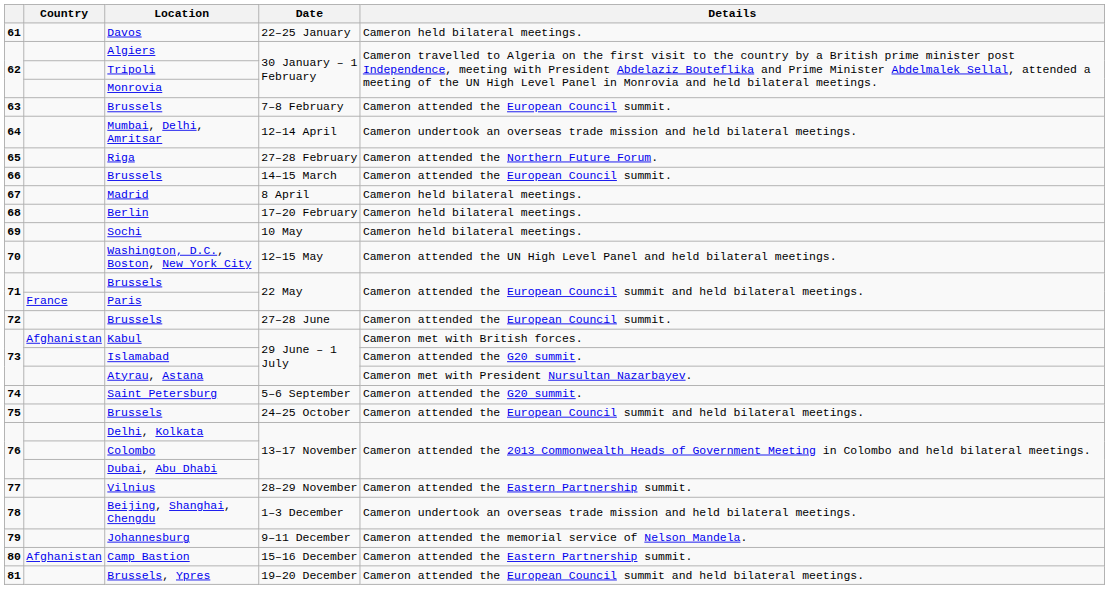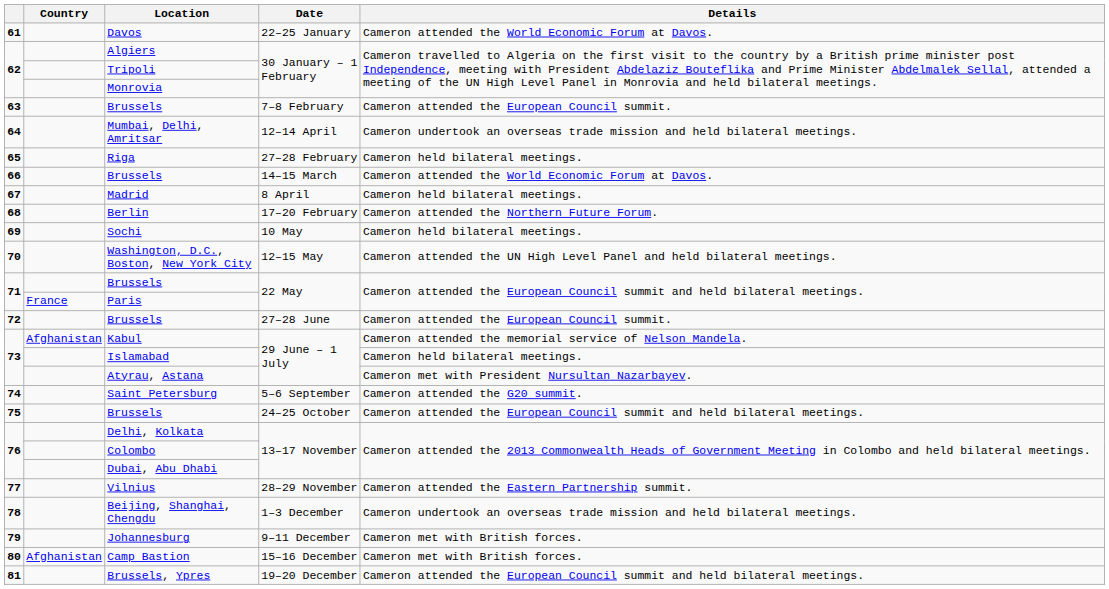 <table class="wikitable sortable">
 <tr>
 <th></th>
 <th>Country</th>
 <th>Location</th>
 <th>Date</th>
 <th>Details</th>
 </tr>
 <tr>
 <td><strong>61</strong></td>
 <td></td>
 <td><a href='#'>Davos</a></td>
 <td>22–25 January</td>
-<td>Cameron held bilateral meetings.</td>
+<td>Cameron attended the <a href='#'>World Economic Forum</a> at <a href='#'>Davos</a>.</td>
 </tr>
 <tr>
 <td rowspan=3><strong>62</strong></td>
 <td></td>
 <td><a href='#'>Algiers</a></td>
 <td rowspan=3>30 January – 1 February</td>
 <td rowspan=3>Cameron travelled to Algeria on the first visit to the country by a British prime minister post <a href='#'>Independence</a>, meeting with President <a href='#'>Abdelaziz Bouteflika</a> and Prime Minister <a href='#'>Abdelmalek Sellal</a>, attended a meeting of the UN High Level Panel in Monrovia and held bilateral meetings.</td>
 </tr>
 <tr>
 <td></td>
 <td><a href='#'>Tripoli</a></td>
 </tr>
 <tr>
 <td></td>
 <td><a href='#'>Monrovia</a></td>
 </tr>
 <tr>
 <td><strong>63</strong></td>
 <td></td>
 <td><a href='#'>Brussels</a></td>
 <td>7–8 February</td>
 <td>Cameron attended the <a href='#'>European Council</a> summit.</td>
 </tr>
 <tr>
 <td><strong>64</strong></td>
 <td></td>
 <td><a href='#'>Mumbai</a>, <a href='#'>Delhi</a>, <a href='#'>Amritsar</a></td>
 <td>12–14 April</td>
 <td>Cameron undertook an overseas trade mission and held bilateral meetings.</td>
 </tr>
 <tr>
 <td><strong>65</strong></td>
 <td></td>
 <td><a href='#'>Riga</a></td>
 <td>27–28 February</td>
-<td>Cameron attended the <a href='#'>Northern Future Forum</a>.</td>
+<td>Cameron held bilateral meetings.</td>
 </tr>
 <tr>
 <td><strong>66</strong></td>
 <td></td>
 <td><a href='#'>Brussels</a></td>
 <td>14–15 March</td>
-<td>Cameron attended the <a href='#'>European Council</a> summit.</td>
+<td>Cameron attended the <a href='#'>World Economic Forum</a> at <a href='#'>Davos</a>.</td>
 </tr>
 <tr>
 <td><strong>67</strong></td>
 <td></td>
 <td><a href='#'>Madrid</a></td>
 <td>8 April</td>
 <td>Cameron held bilateral meetings.</td>
 </tr>
 <tr>
 <td><strong>68</strong></td>
 <td></td>
 <td><a href='#'>Berlin</a></td>
 <td>17–20 February</td>
-<td>Cameron held bilateral meetings.</td>
+<td>Cameron attended the <a href='#'>Northern Future Forum</a>.</td>
 </tr>
 <tr>
 <td><strong>69</strong></td>
 <td></td>
 <td><a href='#'>Sochi</a></td>
 <td>10 May</td>
 <td>Cameron held bilateral meetings.</td>
 </tr>
 <tr>
 <td><strong>70</strong></td>
 <td></td>
 <td><a href='#'>Washington, D.C.</a>, <a href='#'>Boston</a>, <a href='#'>New York City</a></td>
 <td>12–15 May</td>
 <td>Cameron attended the UN High Level Panel and held bilateral meetings.</td>
 </tr>
 <tr>
 <td rowspan=2><strong>71</strong></td>
 <td></td>
 <td><a href='#'>Brussels</a></td>
 <td rowspan=2>22 May</td>
 <td rowspan=2>Cameron attended the <a href='#'>European Council</a> summit and held bilateral meetings.</td>
 </tr>
 <tr>
 <td> <a href='#'>France</a></td>
 <td><a href='#'>Paris</a></td>
 </tr>
 <tr>
 <td><strong>72</strong></td>
 <td></td>
 <td><a href='#'>Brussels</a></td>
 <td>27–28 June</td>
 <td>Cameron attended the <a href='#'>European Council</a> summit.</td>
 </tr>
 <tr>
 <td rowspan=3><strong>73</strong></td>
 <td> <a href='#'>Afghanistan</a></td>
 <td><a href='#'>Kabul</a></td>
 <td rowspan=3>29 June – 1 July</td>
-<td>Cameron met with British forces.</td>
+<td>Cameron attended the memorial service of <a href='#'>Nelson Mandela</a>.</td>
 </tr>
 <tr>
 <td></td>
 <td><a href='#'>Islamabad</a></td>
-<td>Cameron attended the <a href='#'>G20 summit</a>.</td>
+<td>Cameron held bilateral meetings.</td>
 </tr>
 <tr>
 <td></td>
 <td><a href='#'>Atyrau</a>, <a href='#'>Astana</a></td>
 <td>Cameron met with President <a href='#'>Nursultan Nazarbayev</a>.</td>
 </tr>
 <tr>
 <td><strong>74</strong></td>
 <td></td>
 <td><a href='#'>Saint Petersburg</a></td>
 <td>5–6 September</td>
 <td>Cameron attended the <a href='#'>G20 summit</a>.</td>
 </tr>
 <tr>
 <td><strong>75</strong></td>
 <td></td>
 <td><a href='#'>Brussels</a></td>
 <td>24–25 October</td>
 <td>Cameron attended the <a href='#'>European Council</a> summit and held bilateral meetings.</td>
 </tr>
 <tr>
 <td rowspan=3><strong>76</strong></td>
 <td></td>
 <td><a href='#'>Delhi</a>, <a href='#'>Kolkata</a></td>
 <td rowspan=3>13–17 November</td>
 <td rowspan=3>Cameron attended the <a href='#'>2013 Commonwealth Heads of Government Meeting</a> in Colombo and held bilateral meetings.</td>
 </tr>
 <tr>
 <td></td>
 <td><a href='#'>Colombo</a></td>
 </tr>
 <tr>
 <td></td>
 <td><a href='#'>Dubai</a>, <a href='#'>Abu Dhabi</a></td>
 </tr>
 <tr>
 <td><strong>77</strong></td>
 <td></td>
 <td><a href='#'>Vilnius</a></td>
 <td>28–29 November</td>
 <td>Cameron attended the <a href='#'>Eastern Partnership</a> summit.</td>
 </tr>
 <tr>
 <td><strong>78</strong></td>
 <td></td>
 <td><a href='#'>Beijing</a>, <a href='#'>Shanghai</a>, <a href='#'>Chengdu</a></td>
 <td>1–3 December</td>
 <td>Cameron undertook an overseas trade mission and held bilateral meetings.</td>
 </tr>
 <tr>
 <td><strong>79</strong></td>
 <td></td>
 <td><a href='#'>Johannesburg</a></td>
 <td>9–11 December</td>
-<td>Cameron attended the memorial service of <a href='#'>Nelson Mandela</a>.</td>
+<td>Cameron met with British forces.</td>
 </tr>
 <tr>
 <td><strong>80</strong></td>
 <td> <a href='#'>Afghanistan</a></td>
 <td><a href='#'>Camp Bastion</a></td>
 <td>15–16 December</td>
-<td>Cameron attended the <a href='#'>Eastern Partnership</a> summit.</td>
+<td>Cameron met with British forces.</td>
 </tr>
 <tr>
 <td><strong>81</strong></td>
 <td></td>
 <td><a href='#'>Brussels</a>, <a href='#'>Ypres</a></td>
 <td>19–20 December</td>
 <td>Cameron attended the <a href='#'>European Council</a> summit and held bilateral meetings.</td>
 </tr>
 </table>
